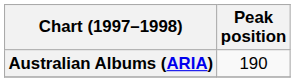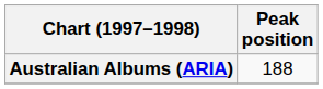 <table class="wikitable plainrowheaders" style="text-align:center">
 <tr>
 <th scope="col">Chart (1997–1998)</th>
 <th scope="col">Peak<br>position</th>
 </tr>
 <tr>
 <th scope="row"; align="left">Australian Albums (<a href='#'>ARIA</a>)</th>
-<td>190</td>
+<td>188</td>
 </tr>
 <tr>
 </tr>
 </table>
